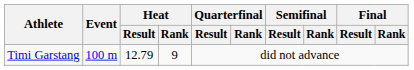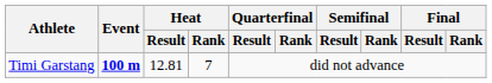 <table class="wikitable" style="font-size:90%">
 <tr>
 <th rowspan="2">Athlete</th>
 <th rowspan="2">Event</th>
 <th colspan="2">Heat</th>
 <th colspan="2">Quarterfinal</th>
 <th colspan="2">Semifinal</th>
 <th colspan="2">Final</th>
 </tr>
 <tr style="font-size:95%">
 <th>Result</th>
 <th>Rank</th>
 <th>Result</th>
 <th>Rank</th>
 <th>Result</th>
 <th>Rank</th>
 <th>Result</th>
 <th>Rank</th>
 </tr>
 <tr align=center>
 <td align=left><a href='#'>Timi Garstang</a></td>
-<td align=left><a href='#'>100 m</a></td>
-<td>12.79</td>
-<td>9</td>
+<td align=left><strong><a href='#'>100 m</a></strong></td>
+<td>12.81</td>
+<td>7</td>
 <td colspan=6>did not advance</td>
 </tr>
 </table>
